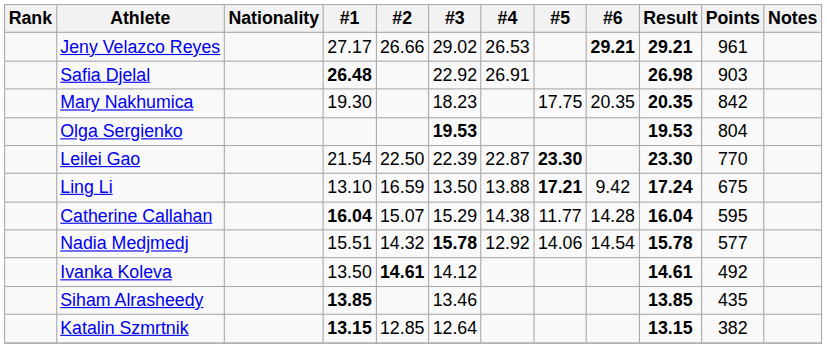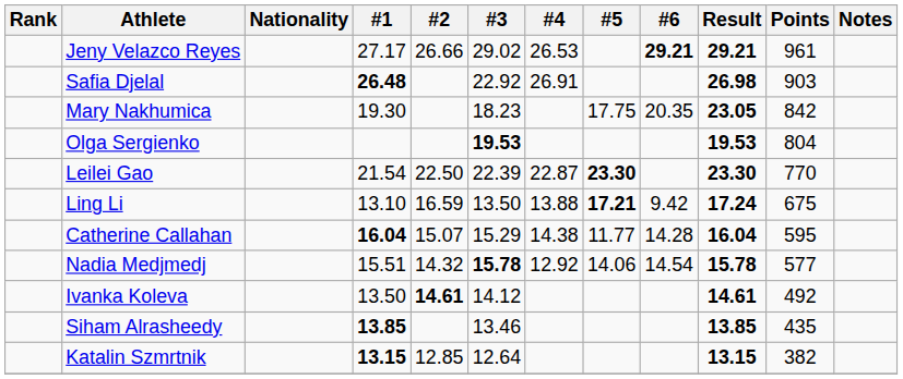 <table class="wikitable sortable" style="text-align:center">
 <tr>
 <th>Rank</th>
 <th>Athlete</th>
 <th>Nationality</th>
 <th>#1</th>
 <th>#2</th>
 <th>#3</th>
 <th>#4</th>
 <th>#5</th>
 <th>#6</th>
 <th>Result</th>
 <th>Points</th>
 <th>Notes</th>
 </tr>
 <tr>
 <td></td>
 <td align=left><a href='#'>Jeny Velazco Reyes</a></td>
 <td align=left></td>
 <td>27.17</td>
 <td>26.66</td>
 <td>29.02</td>
 <td>26.53</td>
 <td></td>
 <td><strong>29.21</strong></td>
 <td><strong>29.21</strong></td>
 <td>961</td>
 <td></td>
 </tr>
 <tr>
 <td></td>
 <td align=left><a href='#'>Safia Djelal</a></td>
 <td align=left></td>
 <td><strong>26.48</strong></td>
 <td></td>
 <td>22.92</td>
 <td>26.91</td>
 <td></td>
 <td></td>
 <td><strong>26.98</strong></td>
 <td>903</td>
 <td></td>
 </tr>
 <tr>
 <td></td>
 <td align=left><a href='#'>Mary Nakhumica</a></td>
 <td align=left></td>
 <td>19.30</td>
 <td></td>
 <td>18.23</td>
 <td></td>
 <td>17.75</td>
 <td>20.35</td>
-<td><strong>20.35</strong></td>
+<td><strong>23.05</strong></td>
 <td>842</td>
 <td></td>
 </tr>
 <tr>
 <td></td>
 <td align=left><a href='#'>Olga Sergienko</a></td>
 <td align=left></td>
 <td></td>
 <td></td>
 <td><strong>19.53</strong></td>
 <td></td>
 <td></td>
 <td></td>
 <td><strong>19.53</strong></td>
 <td>804</td>
 <td></td>
 </tr>
 <tr>
 <td></td>
 <td align=left><a href='#'>Leilei Gao</a></td>
 <td align=left></td>
 <td>21.54</td>
 <td>22.50</td>
 <td>22.39</td>
 <td>22.87</td>
 <td><strong>23.30</strong></td>
 <td></td>
 <td><strong>23.30</strong></td>
 <td>770</td>
 <td></td>
 </tr>
 <tr>
 <td></td>
 <td align=left><a href='#'>Ling Li</a></td>
 <td align=left></td>
 <td>13.10</td>
 <td>16.59</td>
 <td>13.50</td>
 <td>13.88</td>
 <td><strong>17.21</strong></td>
 <td>9.42</td>
 <td><strong>17.24</strong></td>
 <td>675</td>
 <td></td>
 </tr>
 <tr>
 <td></td>
 <td align=left><a href='#'>Catherine Callahan</a></td>
 <td align=left></td>
 <td><strong>16.04</strong></td>
 <td>15.07</td>
 <td>15.29</td>
 <td>14.38</td>
 <td>11.77</td>
 <td>14.28</td>
 <td><strong>16.04</strong></td>
 <td>595</td>
 <td></td>
 </tr>
 <tr>
 <td></td>
 <td align=left><a href='#'>Nadia Medjmedj</a></td>
 <td align=left></td>
 <td>15.51</td>
 <td>14.32</td>
 <td><strong>15.78</strong></td>
 <td>12.92</td>
 <td>14.06</td>
 <td>14.54</td>
 <td><strong>15.78</strong></td>
 <td>577</td>
 <td></td>
 </tr>
 <tr>
 <td></td>
 <td align=left><a href='#'>Ivanka Koleva</a></td>
 <td align=left></td>
 <td>13.50</td>
 <td><strong>14.61</strong></td>
 <td>14.12</td>
 <td></td>
 <td></td>
 <td></td>
 <td><strong>14.61</strong></td>
 <td>492</td>
 <td></td>
 </tr>
 <tr>
 <td></td>
 <td align=left><a href='#'>Siham Alrasheedy</a></td>
 <td align=left></td>
 <td><strong>13.85</strong></td>
 <td></td>
 <td>13.46</td>
 <td></td>
 <td></td>
 <td></td>
 <td><strong>13.85</strong></td>
 <td>435</td>
 <td></td>
 </tr>
 <tr>
 <td></td>
 <td align=left><a href='#'>Katalin Szmrtnik</a></td>
 <td align=left></td>
 <td><strong>13.15</strong></td>
 <td>12.85</td>
 <td>12.64</td>
 <td></td>
 <td></td>
 <td></td>
 <td><strong>13.15</strong></td>
 <td>382</td>
 <td></td>
 </tr>
 <tr>
 </tr>
 </table>
